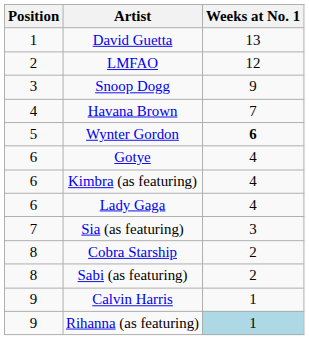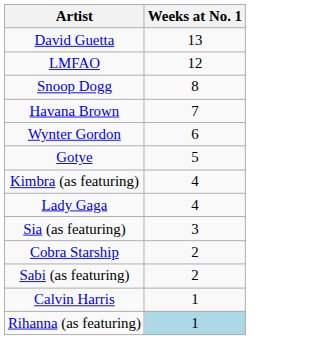 <table class="wikitable">
 <tr>
-<th style="text-align: center;">Position</th>
 <th style="text-align: center;">Artist</th>
 <th style="text-align: center;">Weeks at No. 1</th>
 </tr>
 <tr>
-<td style="text-align: center;">1</td>
 <td style="text-align: center;"><a href='#'>David Guetta</a></td>
 <td style="text-align: center;">13</td>
 </tr>
 <tr>
-<td style="text-align: center;">2</td>
 <td style="text-align: center;"><a href='#'>LMFAO</a></td>
 <td style="text-align: center;">12</td>
 </tr>
 <tr>
-<td style="text-align: center;">3</td>
 <td style="text-align: center;"><a href='#'>Snoop Dogg</a></td>
-<td style="text-align: center;">9</td>
+<td style="text-align: center;">8</td>
 </tr>
 <tr>
-<td style="text-align: center;">4</td>
 <td style="text-align: center;"><a href='#'>Havana Brown</a></td>
 <td style="text-align: center;">7</td>
 </tr>
 <tr>
-<td style="text-align: center;">5</td>
 <td style="text-align: center;"><a href='#'>Wynter Gordon</a></td>
-<td style="text-align: center;"><strong>6</strong></td>
+<td style="text-align: center;">6</td>
 </tr>
 <tr>
-<td style="text-align: center;">6</td>
 <td style="text-align: center;"><a href='#'>Gotye</a></td>
-<td style="text-align: center;">4</td>
+<td style="text-align: center;">5</td>
 </tr>
 <tr>
-<td style="text-align: center;">6</td>
 <td style="text-align: center;"><a href='#'>Kimbra</a> (as featuring)</td>
 <td style="text-align: center;">4</td>
 </tr>
 <tr>
-<td style="text-align: center;">6</td>
 <td style="text-align: center;"><a href='#'>Lady Gaga</a></td>
 <td style="text-align: center;">4</td>
 </tr>
 <tr>
-<td style="text-align: center;">7</td>
 <td style="text-align: center;"><a href='#'>Sia</a> (as featuring)</td>
 <td style="text-align: center;">3</td>
 </tr>
 <tr>
-<td style="text-align: center;">8</td>
 <td style="text-align: center;"><a href='#'>Cobra Starship</a></td>
 <td style="text-align: center;">2</td>
 </tr>
 <tr>
-<td style="text-align: center;">8</td>
 <td style="text-align: center;"><a href='#'>Sabi</a> (as featuring)</td>
 <td style="text-align: center;">2</td>
 </tr>
 <tr>
-<td style="text-align: center;">9</td>
 <td style="text-align: center;"><a href='#'>Calvin Harris</a></td>
 <td style="text-align: center;">1</td>
 </tr>
 <tr>
-<td style="text-align: center;">9</td>
 <td style="text-align: center;"><a href='#'>Rihanna</a> (as featuring)</td>
 <td style="background: lightblue; text-align: center;">1</td>
 </tr>
 </table>
